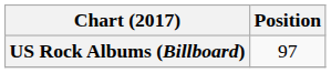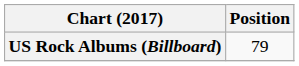 <table class="wikitable sortable plainrowheaders">
 <tr>
 <th scope="col">Chart (2017)</th>
 <th scope="col">Position</th>
 </tr>
 <tr>
 <th scope="row">US Rock Albums (<em>Billboard</em>)</th>
-<td align="center">97</td>
+<td align="center">79</td>
 </tr>
 <tr>
 </tr>
 </table>
